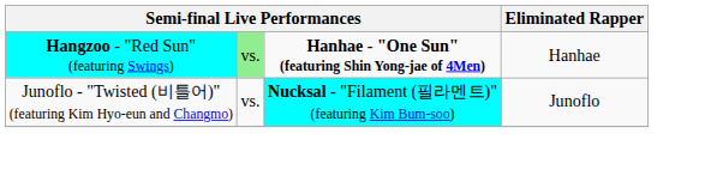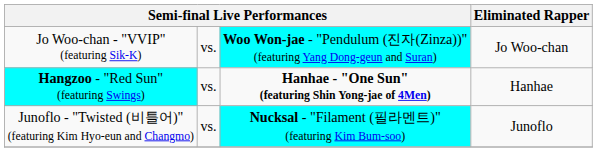 <table class="wikitable" border="2" style="text-align:center">
 <tr>
 <th colspan="3">Semi-final Live Performances</th>
 <th>Eliminated Rapper</th>
 </tr>
 <tr>
+<td>Jo Woo-chan - "VVIP" <br><small> (featuring <a href='#'>Sik-K</a>)</small></td>
+<td>vs.</td>
+<td style="background:aqua"><strong>Woo Won-jae</strong> - "Pendulum (진자(Zinza))"<br><small> (featuring <a href='#'>Yang Dong-geun</a> and <a href='#'>Suran</a>)</small></td>
+<td>Jo Woo-chan</td>
+</tr>
+<tr>
 <td style="background:aqua"><strong>Hangzoo</strong> - "Red Sun"<br><small> (featuring <a href='#'>Swings</a>)</small></td>
-<td style="background: lightgreen;">vs.</td>
+<td>vs.</td>
 <td><strong>Hanhae - "One Sun"<br><small> (featuring Shin Yong-jae of <a href='#'>4Men</a>)</small></strong></td>
 <td>Hanhae</td>
 </tr>
 <tr>
 <td>Junoflo - "Twisted (비틀어)"<br><small> (featuring Kim Hyo-eun and <a href='#'>Changmo</a>)</small></td>
 <td>vs.</td>
 <td style="background:aqua"><strong>Nucksal</strong> - "Filament (필라멘트)"<br><small> (featuring <a href='#'>Kim Bum-soo</a>)</small></td>
 <td>Junoflo</td>
 </tr>
 <tr>
 </tr>
 </table>
